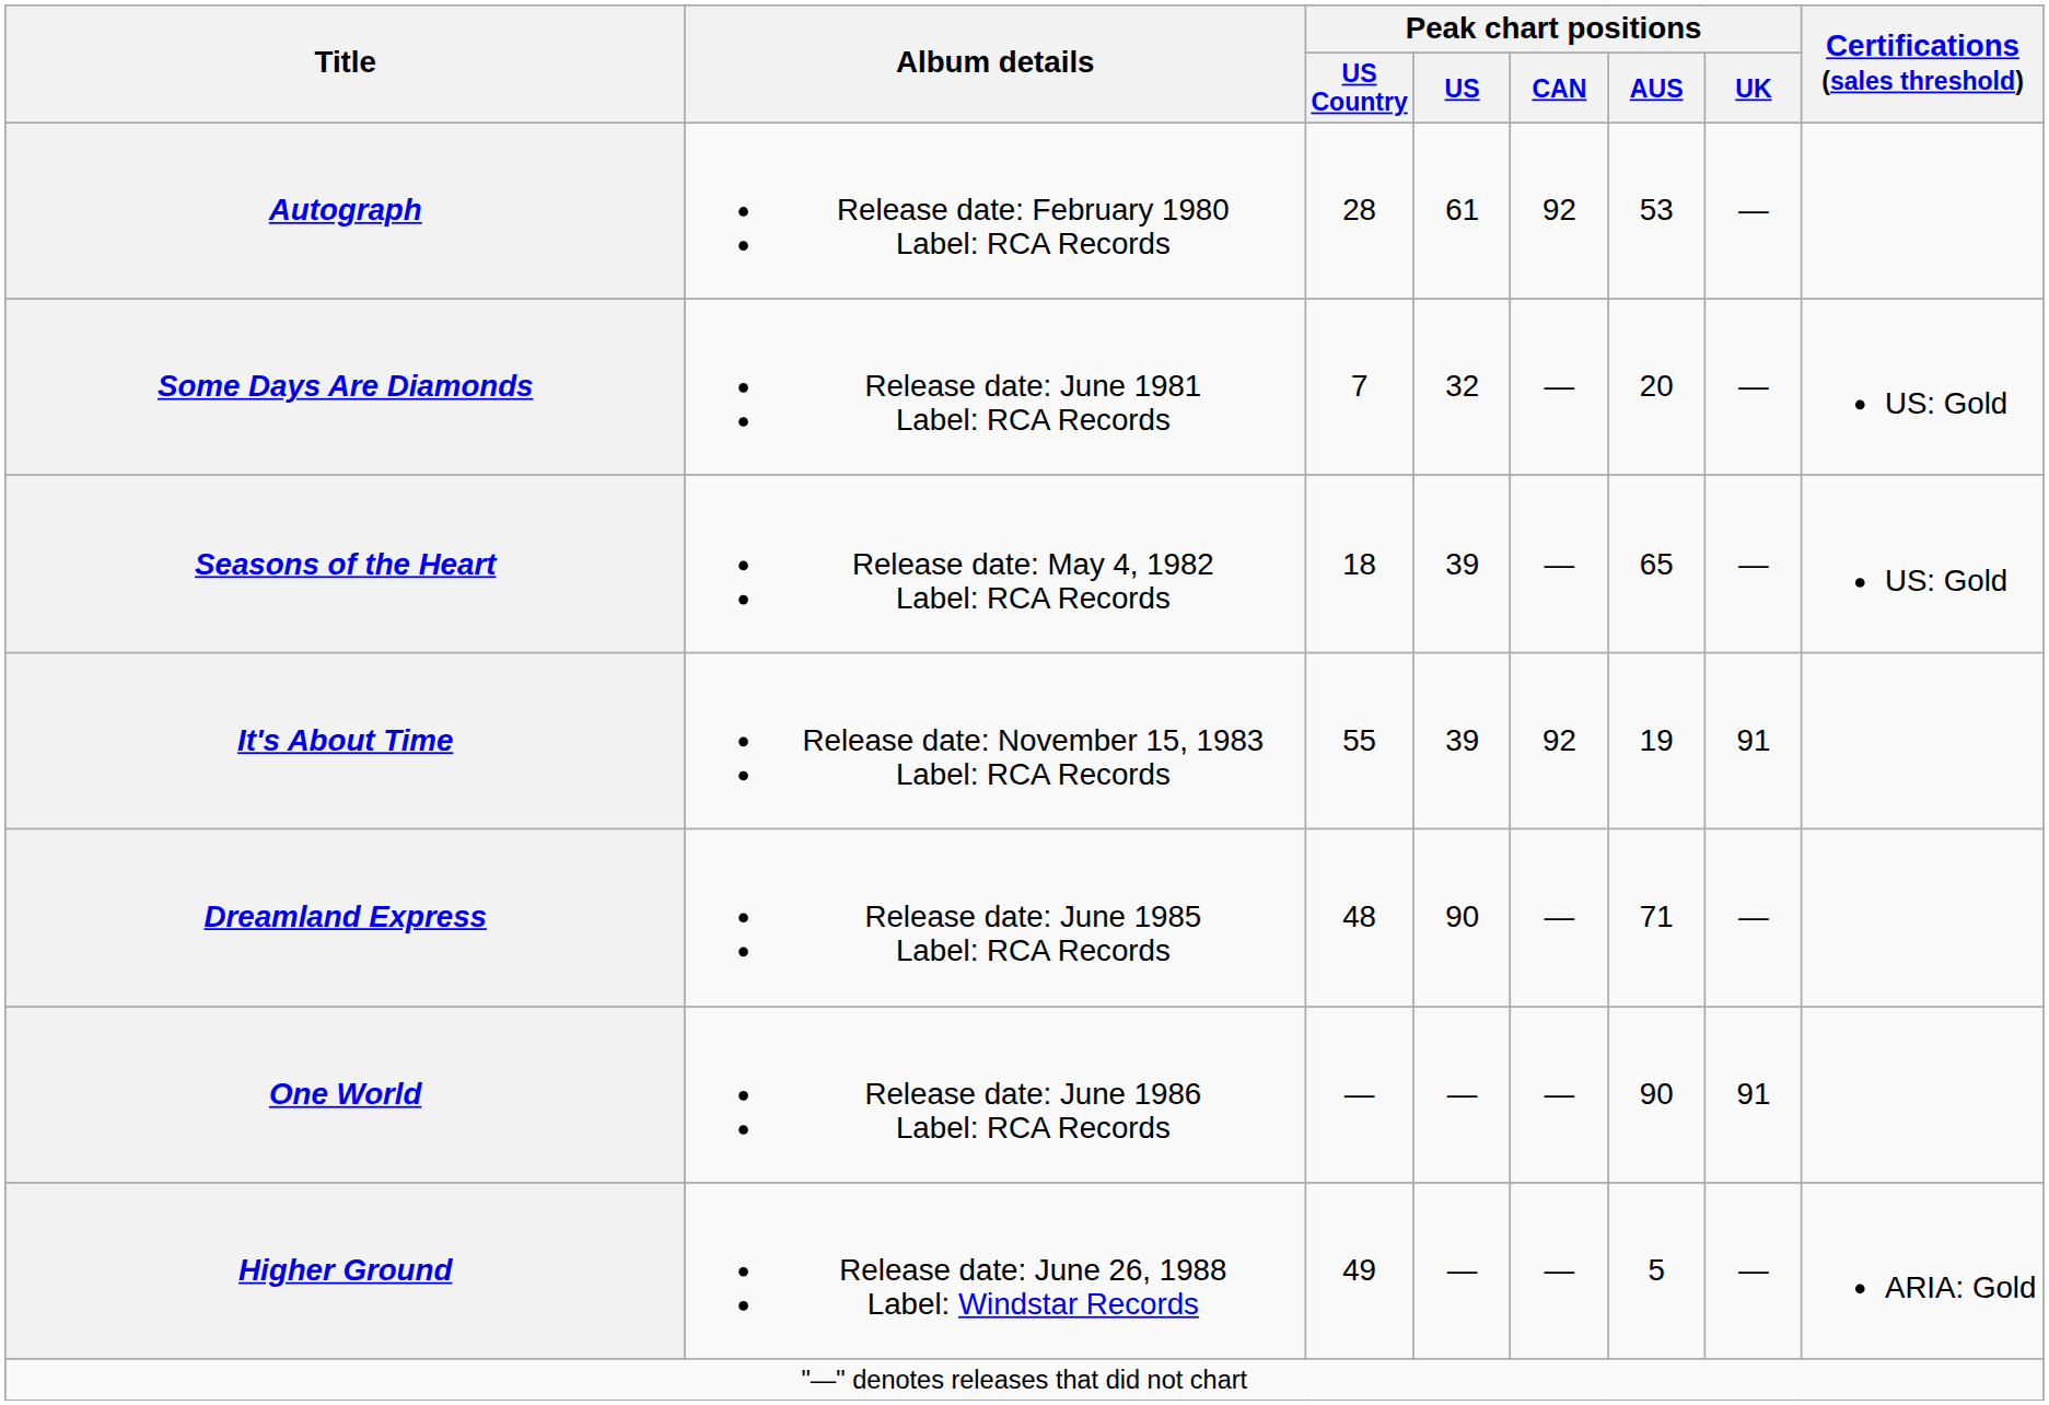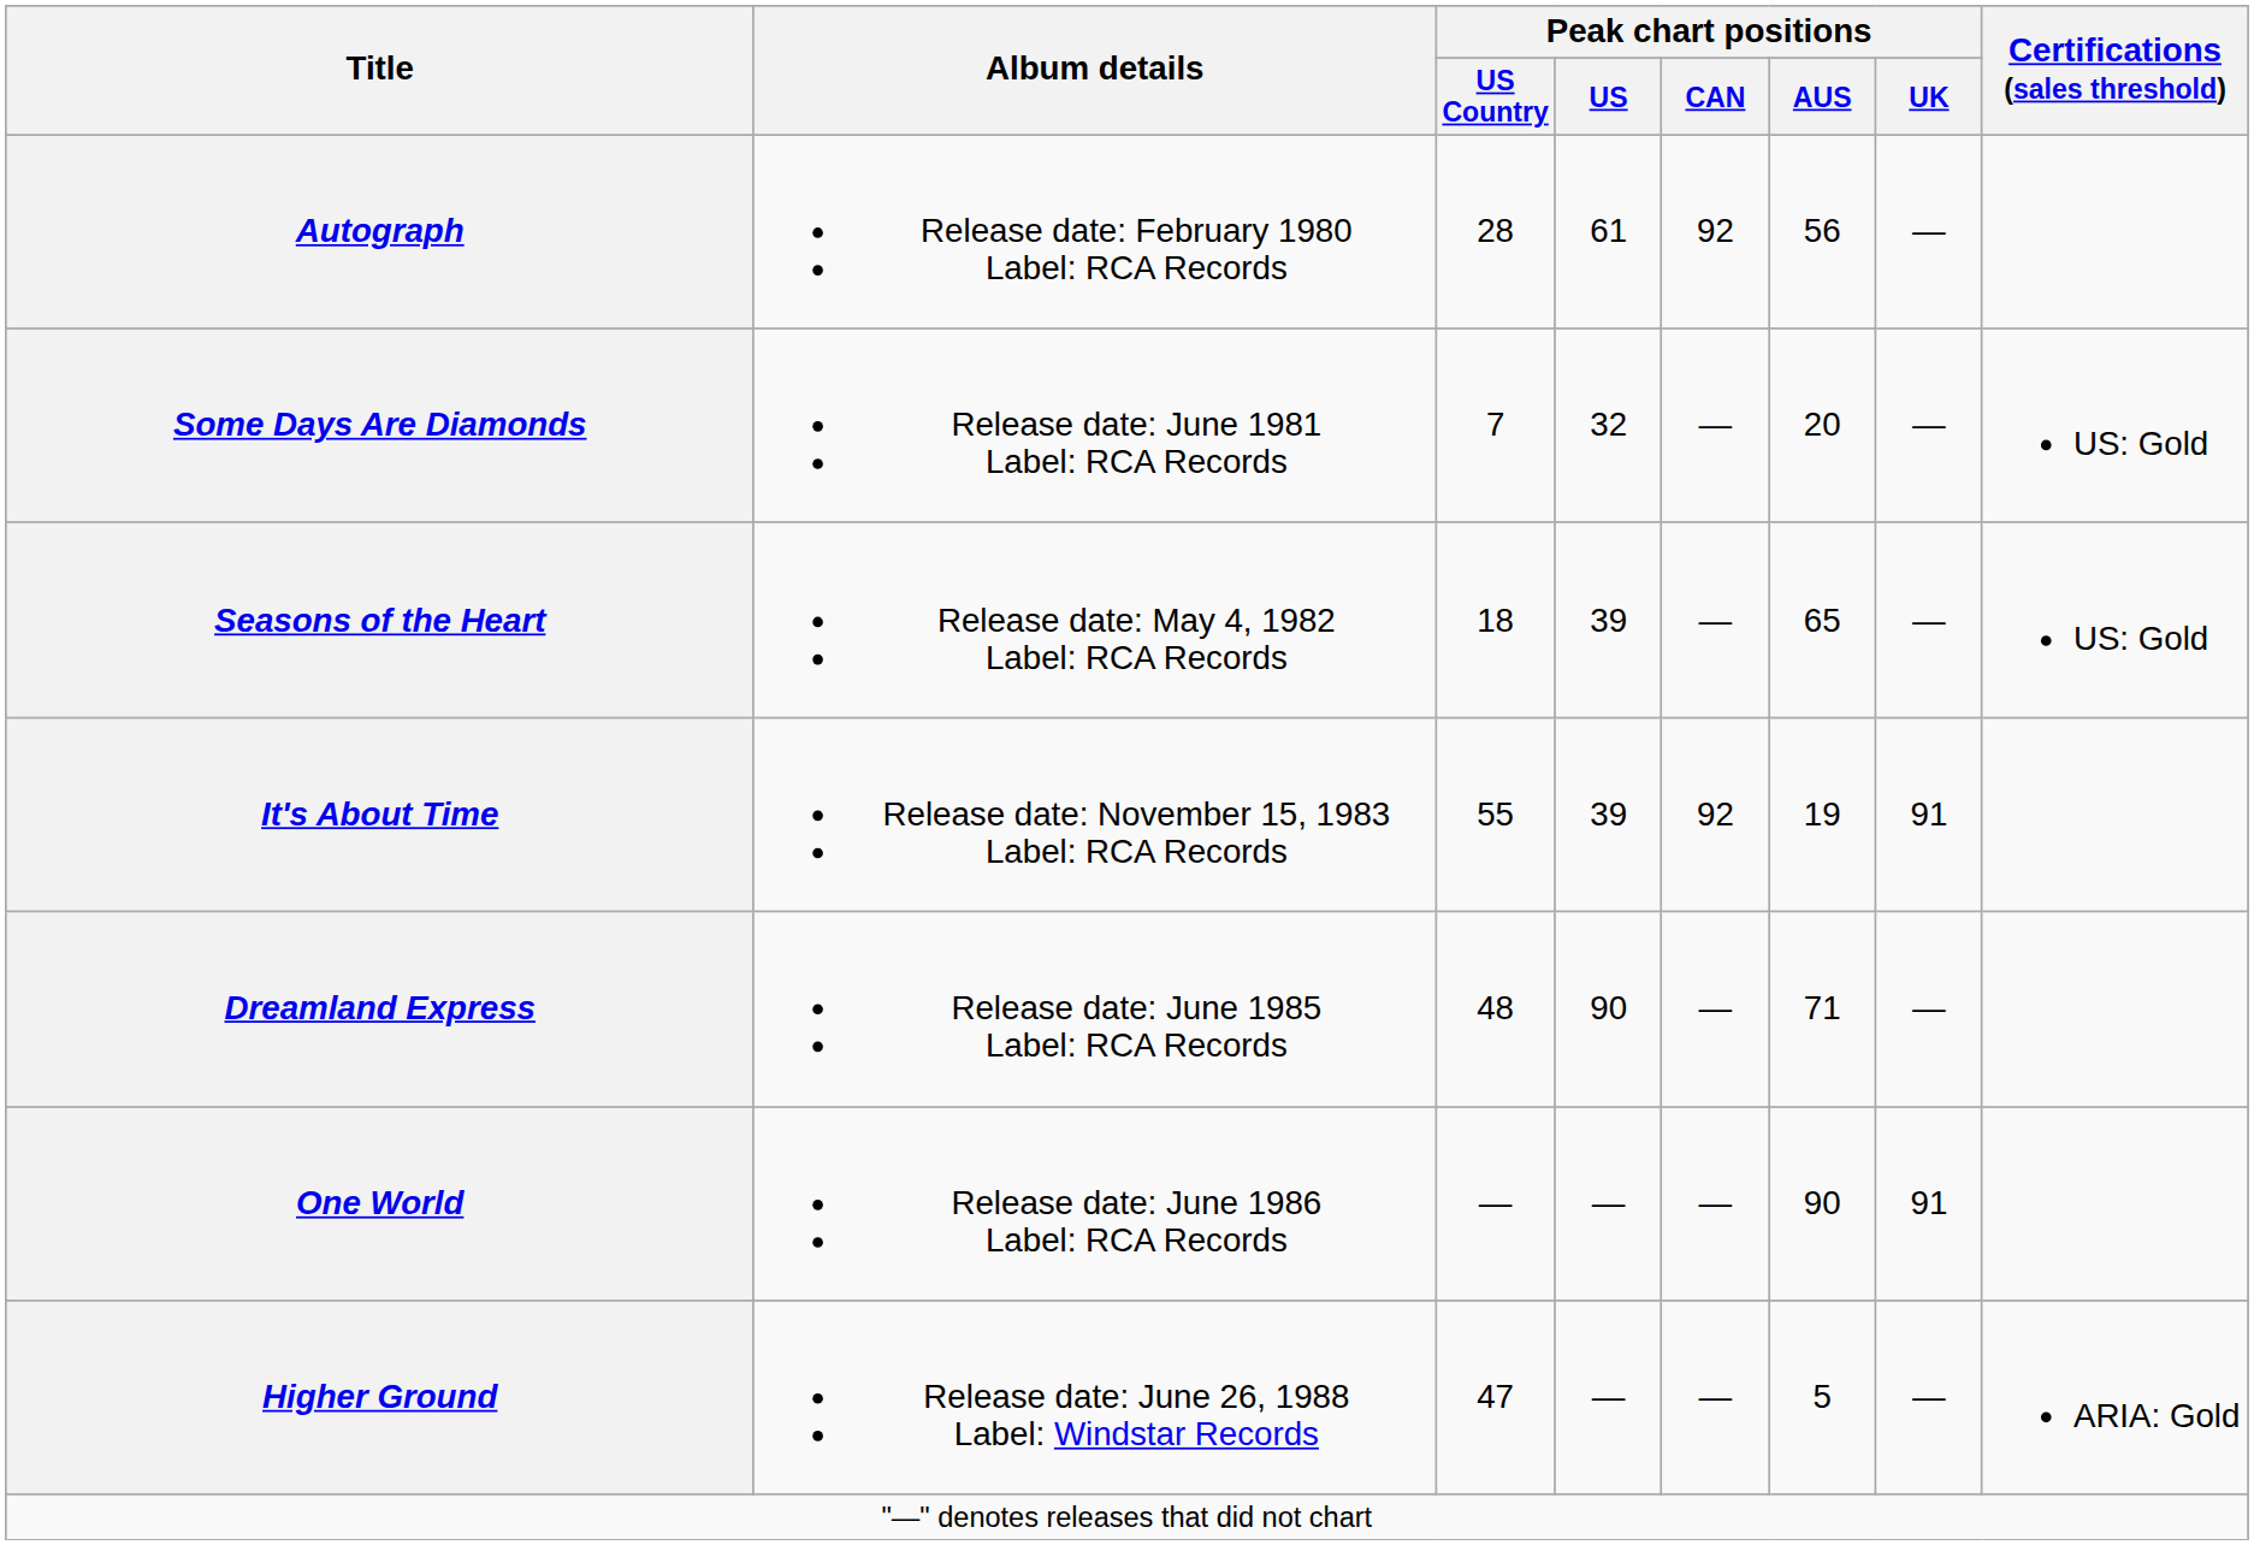 <table class="wikitable plainrowheaders" style="text-align:center;">
 <tr>
 <th rowspan="2" style="width:22em;">Title</th>
 <th rowspan="2" style="width:20em;">Album details</th>
 <th colspan="5">Peak chart positions</th>
 <th rowspan="2"><a href='#'>Certifications</a><br><small>(<a href='#'>sales threshold</a>)</small></th>
 </tr>
 <tr style="font-size:smaller;">
 <th width="45"><a href='#'>US Country</a><br></th>
 <th width="45"><a href='#'>US</a><br></th>
 <th width="45"><a href='#'>CAN</a><br></th>
 <th width="45"><a href='#'>AUS</a><br></th>
 <th width="45"><a href='#'>UK</a><br></th>
 </tr>
 <tr>
 <th scope="row"><em><a href='#'>Autograph</a></em></th>
 <td><br><ul><li>Release date: February 1980</li><li>Label: RCA Records</li></ul></td>
 <td>28</td>
 <td>61</td>
 <td>92</td>
-<td>53</td>
+<td>56</td>
 <td>—</td>
 <td></td>
 </tr>
 <tr>
 <th scope="row"><em><a href='#'>Some Days Are Diamonds</a></em></th>
 <td><br><ul><li>Release date: June 1981</li><li>Label: RCA Records</li></ul></td>
 <td>7</td>
 <td>32</td>
 <td>—</td>
 <td>20</td>
 <td>—</td>
 <td align="left"><br><ul><li>US: Gold</li></ul></td>
 </tr>
 <tr>
 <th scope="row"><em><a href='#'>Seasons of the Heart</a></em></th>
 <td><br><ul><li>Release date: May 4, 1982</li><li>Label: RCA Records</li></ul></td>
 <td>18</td>
 <td>39</td>
 <td>—</td>
 <td>65</td>
 <td>—</td>
 <td align="left"><br><ul><li>US: Gold</li></ul></td>
 </tr>
 <tr>
 <th scope="row"><em><a href='#'>It's About Time</a></em></th>
 <td><br><ul><li>Release date: November 15, 1983</li><li>Label: RCA Records</li></ul></td>
 <td>55</td>
 <td>39</td>
 <td>92</td>
 <td>19</td>
 <td>91</td>
 <td></td>
 </tr>
 <tr>
 <th scope="row"><em><a href='#'>Dreamland Express</a></em></th>
 <td><br><ul><li>Release date: June 1985</li><li>Label: RCA Records</li></ul></td>
 <td>48</td>
 <td>90</td>
 <td>—</td>
 <td>71</td>
 <td>—</td>
 <td></td>
 </tr>
 <tr>
 <th scope="row"><em><a href='#'>One World</a></em></th>
 <td><br><ul><li>Release date: June 1986</li><li>Label: RCA Records</li></ul></td>
 <td>—</td>
 <td>—</td>
 <td>—</td>
 <td>90</td>
 <td>91</td>
 <td></td>
 </tr>
 <tr>
 <th scope="row"><em><a href='#'>Higher Ground</a></em></th>
 <td><br><ul><li>Release date: June 26, 1988</li><li>Label: <a href='#'>Windstar Records</a></li></ul></td>
-<td>49</td>
+<td>47</td>
 <td>—</td>
 <td>—</td>
 <td>5</td>
 <td>—</td>
 <td><br><ul><li>ARIA: Gold</li></ul></td>
 </tr>
 <tr>
 <td colspan="8" style="font-size: 85%">"—" denotes releases that did not chart</td>
 </tr>
 </table>
